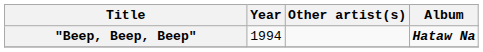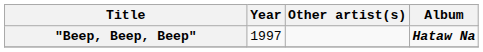 <table class="wikitable plainrowheaders" style="text-align:center;">
 <tr>
 <th scope="col" style="width:18em;">Title</th>
 <th scope="col">Year</th>
 <th scope="col">Other artist(s)</th>
 <th scope="col">Album</th>
 </tr>
 <tr>
 <th scope="row">"Beep, Beep, Beep"<br></th>
-<td>1994</td>
+<td>1997</td>
 <td></td>
 <td><strong><em>Hataw Na</em></strong></td>
 </tr>
 <tr>
 </tr>
 </table>
